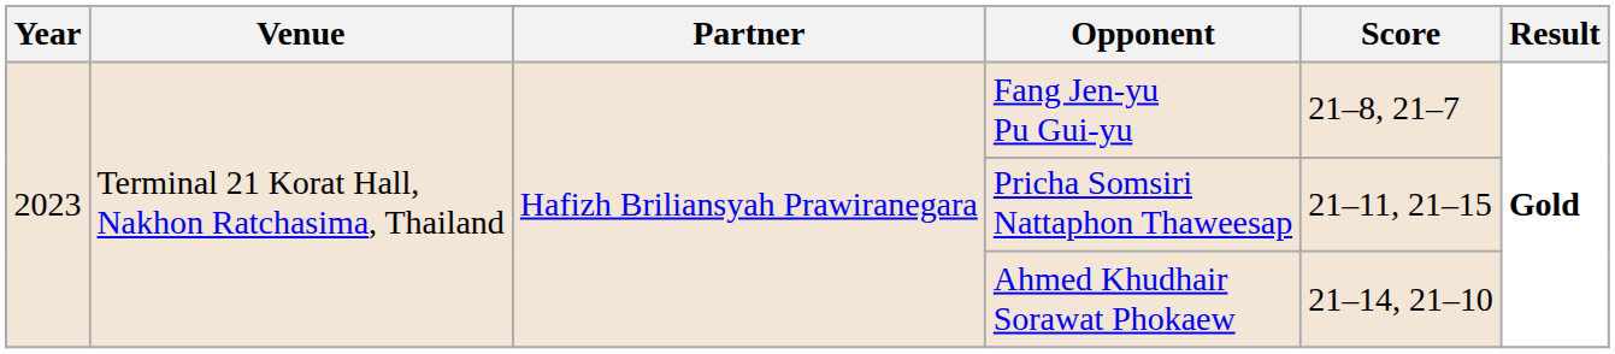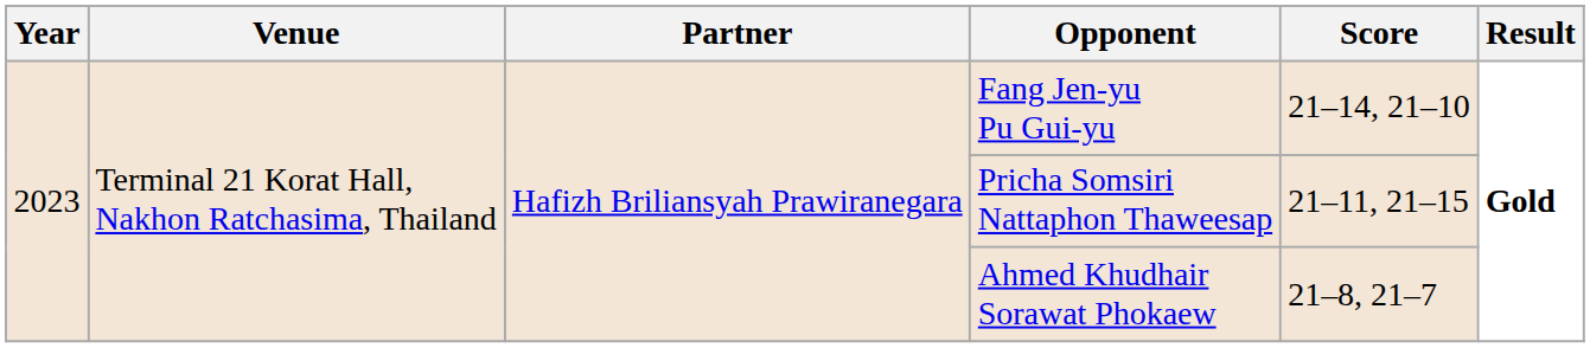 <table class="sortable wikitable" style="font-size: 90%;">
 <tr>
 <th>Year</th>
 <th>Venue</th>
 <th>Partner</th>
 <th>Opponent</th>
 <th>Score</th>
 <th>Result</th>
 </tr>
 <tr style="background:#F3E6D7">
 <td rowspan="3" align="center">2023</td>
 <td rowspan="3" align="left">Terminal 21 Korat Hall,<br><a href='#'>Nakhon Ratchasima</a>, Thailand</td>
 <td rowspan="3" align="left"> <a href='#'>Hafizh Briliansyah Prawiranegara</a></td>
 <td align="left"> <a href='#'>Fang Jen-yu</a> <br>  <a href='#'>Pu Gui-yu</a></td>
-<td align="left">21–8, 21–7</td>
+<td align="left">21–14, 21–10</td>
 <td rowspan="3" style="text-align:left; background:white"> <strong>Gold</strong></td>
 </tr>
 <tr style="background:#F3E6D7">
 <td align="left"> <a href='#'>Pricha Somsiri</a> <br>  <a href='#'>Nattaphon Thaweesap</a></td>
 <td align="left">21–11, 21–15</td>
 </tr>
 <tr style="background:#F3E6D7">
 <td align="left"> <a href='#'>Ahmed Khudhair</a> <br>  <a href='#'>Sorawat Phokaew</a></td>
-<td align="left">21–14, 21–10</td>
+<td align="left">21–8, 21–7</td>
 </tr>
 </table>
